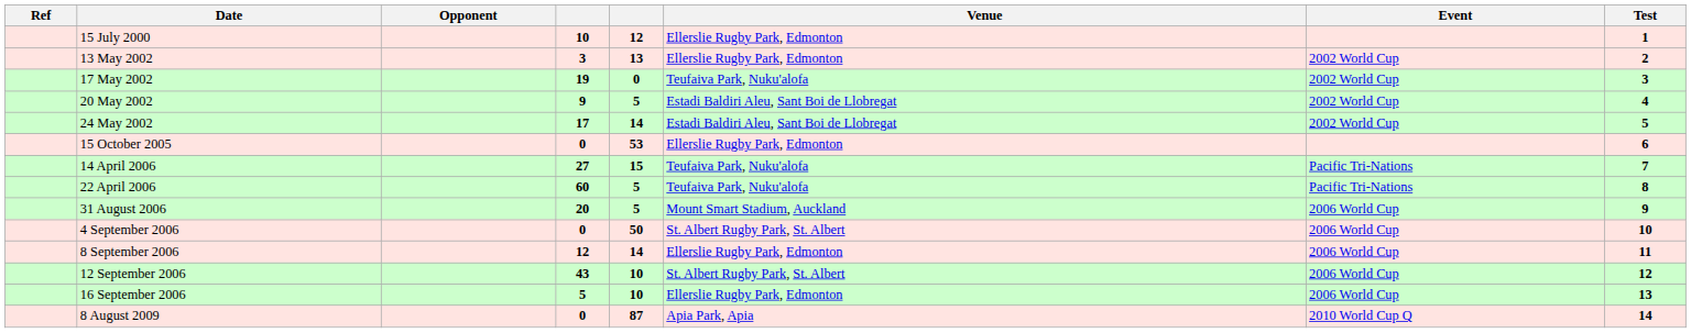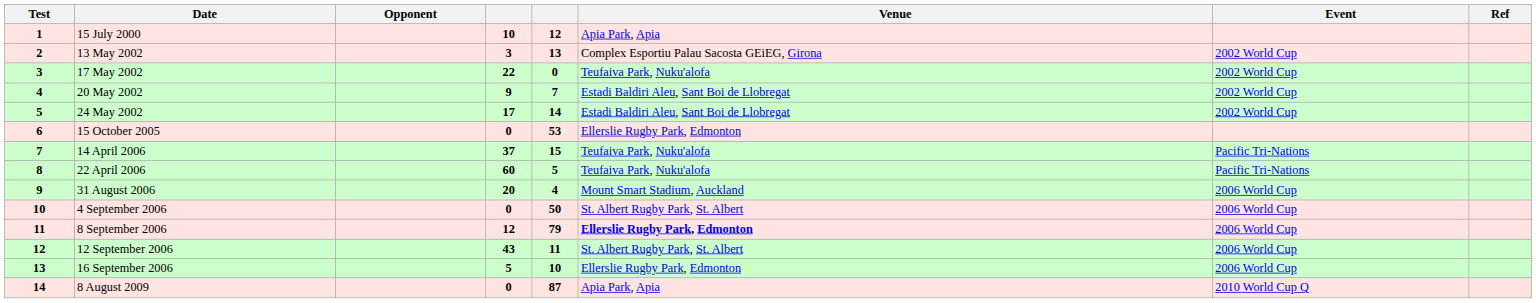 <table class="wikitable sortable" style="width:100%">
 <tr>
-<th>Ref</th>
+<th>Test</th>
 <th>Date</th>
 <th>Opponent</th>
 <th></th>
 <th></th>
 <th>Venue</th>
 <th>Event</th>
-<th>Test</th>
+<th>Ref</th>
 </tr>
 <tr bgcolor=FFE4E1>
-<td></td>
+<td align="center"><strong>1</strong></td>
 <td>15 July 2000</td>
 <td></td>
 <td align="center"><strong>10</strong></td>
 <td align="center"><strong>12</strong></td>
-<td><a href='#'>Ellerslie Rugby Park</a>, <a href='#'>Edmonton</a></td>
+<td><a href='#'>Apia Park</a>, <a href='#'>Apia</a></td>
 <td></td>
-<td align="center"><strong>1</strong></td>
+<td></td>
 </tr>
 <tr bgcolor=FFE4E1>
-<td></td>
+<td align="center"><strong>2</strong></td>
 <td>13 May 2002</td>
 <td></td>
 <td align="center"><strong>3</strong></td>
 <td align="center"><strong>13</strong></td>
-<td><a href='#'>Ellerslie Rugby Park</a>, <a href='#'>Edmonton</a></td>
+<td>Complex Esportiu Palau Sacosta GEiEG, <a href='#'>Girona</a></td>
 <td><a href='#'>2002 World Cup</a></td>
-<td align="center"><strong>2</strong></td>
+<td></td>
 </tr>
 <tr bgcolor=CCFFCC>
-<td></td>
+<td align="center"><strong>3</strong></td>
 <td>17 May 2002</td>
 <td></td>
-<td align="center"><strong>19</strong></td>
+<td align="center"><strong>22</strong></td>
 <td align="center"><strong>0</strong></td>
 <td><a href='#'>Teufaiva Park</a>, <a href='#'>Nuku'alofa</a></td>
 <td><a href='#'>2002 World Cup</a></td>
-<td align="center"><strong>3</strong></td>
+<td></td>
 </tr>
 <tr bgcolor=CCFFCC>
-<td></td>
+<td align="center"><strong>4</strong></td>
 <td>20 May 2002</td>
 <td></td>
 <td align="center"><strong>9</strong></td>
-<td align="center"><strong>5</strong></td>
+<td align="center"><strong>7</strong></td>
 <td><a href='#'>Estadi Baldiri Aleu</a>, <a href='#'>Sant Boi de Llobregat</a></td>
 <td><a href='#'>2002 World Cup</a></td>
-<td align="center"><strong>4</strong></td>
+<td></td>
 </tr>
 <tr bgcolor=CCFFCC>
-<td></td>
+<td align="center"><strong>5</strong></td>
 <td>24 May 2002</td>
 <td></td>
 <td align="center"><strong>17</strong></td>
 <td align="center"><strong>14</strong></td>
 <td><a href='#'>Estadi Baldiri Aleu</a>, <a href='#'>Sant Boi de Llobregat</a></td>
 <td><a href='#'>2002 World Cup</a></td>
-<td align="center"><strong>5</strong></td>
+<td></td>
 </tr>
 <tr bgcolor=FFE4E1>
-<td></td>
+<td align="center"><strong>6</strong></td>
 <td>15 October 2005</td>
 <td></td>
 <td align="center"><strong>0</strong></td>
 <td align="center"><strong>53</strong></td>
 <td><a href='#'>Ellerslie Rugby Park</a>, <a href='#'>Edmonton</a></td>
 <td></td>
-<td align="center"><strong>6</strong></td>
+<td></td>
 </tr>
 <tr bgcolor=CCFFCC>
-<td></td>
+<td align="center"><strong>7</strong></td>
 <td>14 April 2006</td>
 <td></td>
-<td align="center"><strong>27</strong></td>
+<td align="center"><strong>37</strong></td>
 <td align="center"><strong>15</strong></td>
 <td><a href='#'>Teufaiva Park</a>, <a href='#'>Nuku'alofa</a></td>
 <td><a href='#'>Pacific Tri-Nations</a></td>
-<td align="center"><strong>7</strong></td>
+<td></td>
 </tr>
 <tr bgcolor=CCFFCC>
-<td></td>
+<td align="center"><strong>8</strong></td>
 <td>22 April 2006</td>
 <td></td>
 <td align="center"><strong>60</strong></td>
 <td align="center"><strong>5</strong></td>
 <td><a href='#'>Teufaiva Park</a>, <a href='#'>Nuku'alofa</a></td>
 <td><a href='#'>Pacific Tri-Nations</a></td>
-<td align="center"><strong>8</strong></td>
+<td></td>
 </tr>
 <tr bgcolor=CCFFCC>
-<td></td>
+<td align="center"><strong>9</strong></td>
 <td>31 August 2006</td>
 <td></td>
 <td align="center"><strong>20</strong></td>
-<td align="center"><strong>5</strong></td>
+<td align="center"><strong>4</strong></td>
 <td><a href='#'>Mount Smart Stadium</a>, <a href='#'>Auckland</a></td>
 <td><a href='#'>2006 World Cup</a></td>
-<td align="center"><strong>9</strong></td>
+<td></td>
 </tr>
 <tr bgcolor=FFE4E1>
-<td></td>
+<td align="center"><strong>10</strong></td>
 <td>4 September 2006</td>
 <td></td>
 <td align="center"><strong>0</strong></td>
 <td align="center"><strong>50</strong></td>
 <td><a href='#'>St. Albert Rugby Park</a>, <a href='#'>St. Albert</a></td>
 <td><a href='#'>2006 World Cup</a></td>
-<td align="center"><strong>10</strong></td>
+<td></td>
 </tr>
 <tr bgcolor=FFE4E1>
-<td></td>
+<td align="center"><strong>11</strong></td>
 <td>8 September 2006</td>
 <td></td>
 <td align="center"><strong>12</strong></td>
-<td align="center"><strong>14</strong></td>
-<td><a href='#'>Ellerslie Rugby Park</a>, <a href='#'>Edmonton</a></td>
+<td align="center"><strong>79</strong></td>
+<td><strong><a href='#'>Ellerslie Rugby Park</a>, <a href='#'>Edmonton</a></strong></td>
 <td><a href='#'>2006 World Cup</a></td>
-<td align="center"><strong>11</strong></td>
+<td></td>
 </tr>
 <tr bgcolor=CCFFCC>
-<td></td>
+<td align="center"><strong>12</strong></td>
 <td>12 September 2006</td>
 <td></td>
 <td align="center"><strong>43</strong></td>
-<td align="center"><strong>10</strong></td>
+<td align="center"><strong>11</strong></td>
 <td><a href='#'>St. Albert Rugby Park</a>, <a href='#'>St. Albert</a></td>
 <td><a href='#'>2006 World Cup</a></td>
-<td align="center"><strong>12</strong></td>
+<td></td>
 </tr>
 <tr bgcolor=CCFFCC>
-<td></td>
+<td align="center"><strong>13</strong></td>
 <td>16 September 2006</td>
 <td></td>
 <td align="center"><strong>5</strong></td>
 <td align="center"><strong>10</strong></td>
 <td><a href='#'>Ellerslie Rugby Park</a>, <a href='#'>Edmonton</a></td>
 <td><a href='#'>2006 World Cup</a></td>
-<td align="center"><strong>13</strong></td>
+<td></td>
 </tr>
 <tr bgcolor=FFE4E1>
-<td></td>
+<td align="center"><strong>14</strong></td>
 <td>8 August 2009</td>
 <td></td>
 <td align="center"><strong>0</strong></td>
 <td align="center"><strong>87</strong></td>
 <td><a href='#'>Apia Park</a>, <a href='#'>Apia</a></td>
 <td><a href='#'>2010 World Cup Q</a></td>
-<td align="center"><strong>14</strong></td>
+<td></td>
 </tr>
 </table>
